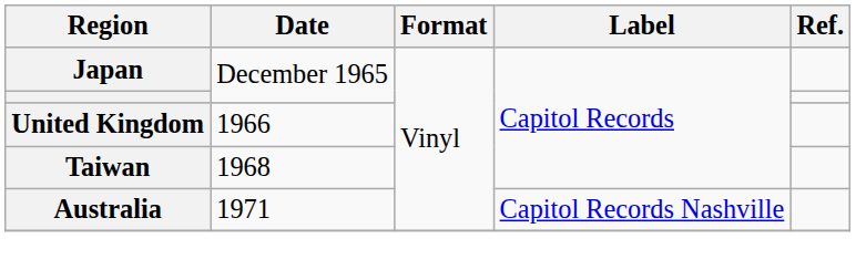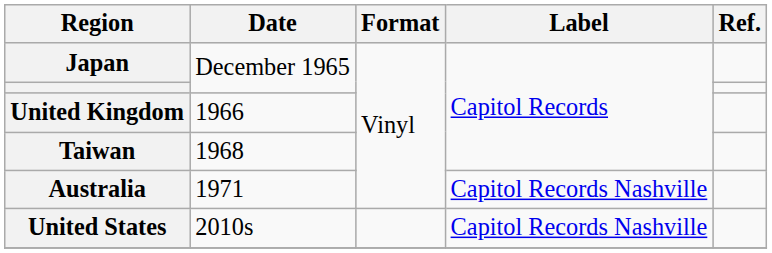 <table class="wikitable plainrowheaders">
 <tr>
 <th scope="col">Region</th>
 <th scope="col">Date</th>
 <th scope="col">Format</th>
 <th scope="col">Label</th>
 <th scope="col">Ref.</th>
 </tr>
 <tr>
 <th scope="row">Japan</th>
 <td rowspan="2">December 1965</td>
 <td rowspan="5">Vinyl</td>
 <td rowspan="4"><a href='#'>Capitol Records</a></td>
 <td></td>
 </tr>
 <tr>
 <th scope="row"></th>
 <td></td>
 </tr>
 <tr>
 <th scope="row">United Kingdom</th>
 <td>1966</td>
 <td></td>
 </tr>
 <tr>
 <th scope="row">Taiwan</th>
 <td>1968</td>
 <td></td>
 </tr>
 <tr>
 <th scope="row">Australia</th>
 <td>1971</td>
 <td><a href='#'>Capitol Records Nashville</a></td>
 <td></td>
 </tr>
 <tr>
+<th scope="row">United States</th>
+<td>2010s</td>
+<td></td>
+<td><a href='#'>Capitol Records Nashville</a></td>
+<td></td>
+</tr>
+<tr>
 </tr>
 </table>
